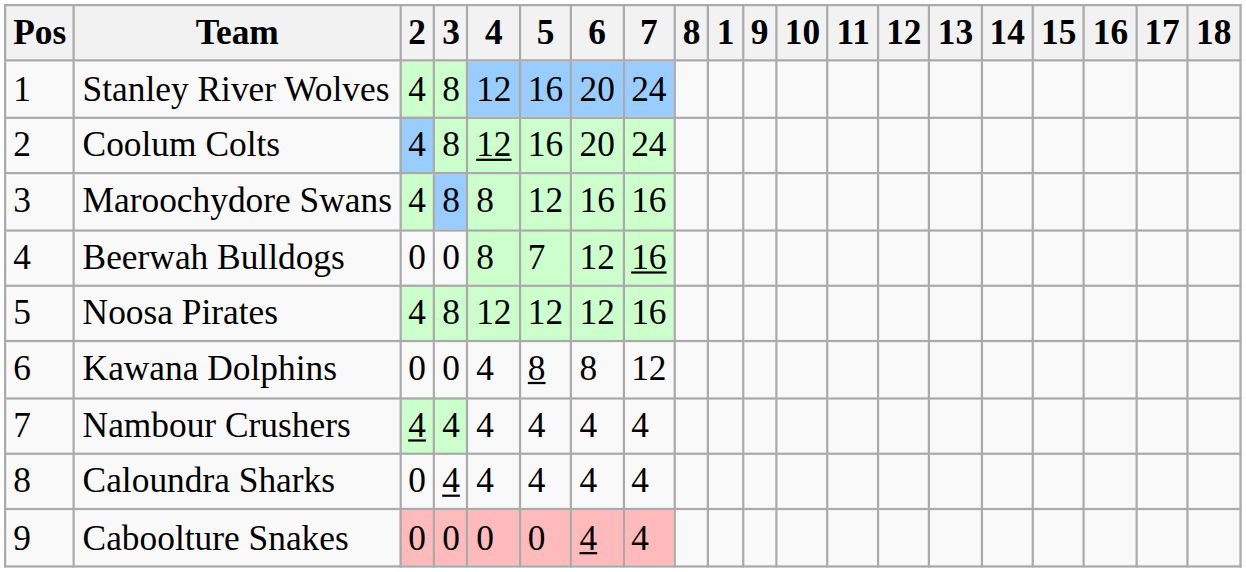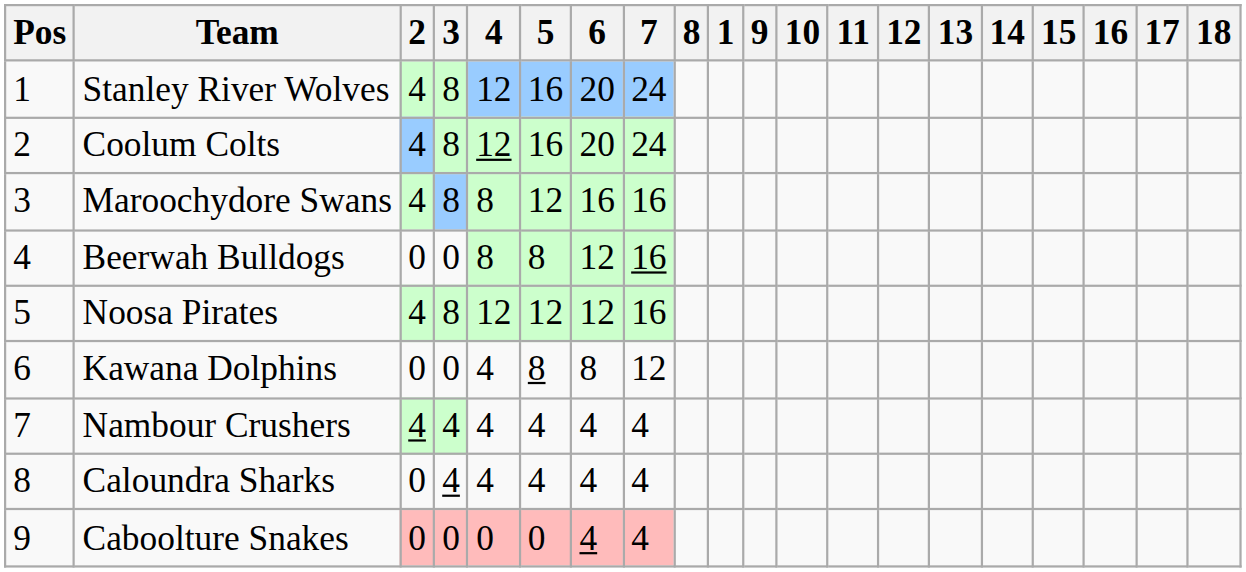 <table class="wikitable">
 <tr>
 <th>Pos</th>
 <th>Team</th>
 <th>2</th>
 <th>3</th>
 <th>4</th>
 <th>5</th>
 <th>6</th>
 <th>7</th>
 <th>8</th>
 <th>1</th>
 <th>9</th>
 <th>10</th>
 <th>11</th>
 <th>12</th>
 <th>13</th>
 <th>14</th>
 <th>15</th>
 <th>16</th>
 <th>17</th>
 <th>18</th>
 </tr>
 <tr>
 <td>1</td>
 <td> Stanley River Wolves</td>
 <td style="background:#ccffcc;">4</td>
 <td style="background:#ccffcc;">8</td>
 <td style="background:#99ccff;">12</td>
 <td style="background:#99ccff;">16</td>
 <td style="background:#99ccff;">20</td>
 <td style="background:#99ccff;">24</td>
 <td></td>
 <td></td>
 <td></td>
 <td></td>
 <td></td>
 <td></td>
 <td></td>
 <td></td>
 <td></td>
 <td></td>
 <td></td>
 <td></td>
 </tr>
 <tr>
 <td>2</td>
 <td> Coolum Colts</td>
 <td style="background:#99ccff;">4</td>
 <td style="background:#ccffcc;">8</td>
 <td style="background:#ccffcc;"><u>12</u></td>
 <td style="background:#ccffcc;">16</td>
 <td style="background:#ccffcc;">20</td>
 <td style="background:#ccffcc;">24</td>
 <td></td>
 <td></td>
 <td></td>
 <td></td>
 <td></td>
 <td></td>
 <td></td>
 <td></td>
 <td></td>
 <td></td>
 <td></td>
 <td></td>
 </tr>
 <tr>
 <td>3</td>
 <td> Maroochydore Swans</td>
 <td style="background:#ccffcc;">4</td>
 <td style="background:#99ccff;">8</td>
 <td style="background:#ccffcc;">8</td>
 <td style="background:#ccffcc;">12</td>
 <td style="background:#ccffcc;">16</td>
 <td style="background:#ccffcc;">16</td>
 <td></td>
 <td></td>
 <td></td>
 <td></td>
 <td></td>
 <td></td>
 <td></td>
 <td></td>
 <td></td>
 <td></td>
 <td></td>
 <td></td>
 </tr>
 <tr>
 <td>4</td>
 <td> Beerwah Bulldogs</td>
 <td>0</td>
 <td>0</td>
 <td style="background:#ccffcc;">8</td>
-<td style="background:#ccffcc;">7</td>
+<td style="background:#ccffcc;">8</td>
 <td style="background:#ccffcc;">12</td>
 <td style="background:#ccffcc;"><u>16</u></td>
 <td></td>
 <td></td>
 <td></td>
 <td></td>
 <td></td>
 <td></td>
 <td></td>
 <td></td>
 <td></td>
 <td></td>
 <td></td>
 <td></td>
 </tr>
 <tr>
 <td>5</td>
 <td> Noosa Pirates</td>
 <td style="background:#ccffcc;">4</td>
 <td style="background:#ccffcc;">8</td>
 <td style="background:#ccffcc;">12</td>
 <td style="background:#ccffcc;">12</td>
 <td style="background:#ccffcc;">12</td>
 <td style="background:#ccffcc;">16</td>
 <td></td>
 <td></td>
 <td></td>
 <td></td>
 <td></td>
 <td></td>
 <td></td>
 <td></td>
 <td></td>
 <td></td>
 <td></td>
 <td></td>
 </tr>
 <tr>
 <td>6</td>
 <td> Kawana Dolphins</td>
 <td>0</td>
 <td>0</td>
 <td>4</td>
 <td><u>8</u></td>
 <td>8</td>
 <td>12</td>
 <td></td>
 <td></td>
 <td></td>
 <td></td>
 <td></td>
 <td></td>
 <td></td>
 <td></td>
 <td></td>
 <td></td>
 <td></td>
 <td></td>
 </tr>
 <tr>
 <td>7</td>
 <td> Nambour Crushers</td>
 <td style="background:#ccffcc;"><u>4</u></td>
 <td style="background:#ccffcc;">4</td>
 <td>4</td>
 <td>4</td>
 <td>4</td>
 <td>4</td>
 <td></td>
 <td></td>
 <td></td>
 <td></td>
 <td></td>
 <td></td>
 <td></td>
 <td></td>
 <td></td>
 <td></td>
 <td></td>
 <td></td>
 </tr>
 <tr>
 <td>8</td>
 <td> Caloundra Sharks</td>
 <td>0</td>
 <td><u>4</u></td>
 <td>4</td>
 <td>4</td>
 <td>4</td>
 <td>4</td>
 <td></td>
 <td></td>
 <td></td>
 <td></td>
 <td></td>
 <td></td>
 <td></td>
 <td></td>
 <td></td>
 <td></td>
 <td></td>
 <td></td>
 </tr>
 <tr>
 <td>9</td>
 <td> Caboolture Snakes</td>
 <td style="background:#ffbbbb;">0</td>
 <td style="background:#ffbbbb;">0</td>
 <td style="background:#ffbbbb;">0</td>
 <td style="background:#ffbbbb;">0</td>
 <td style="background:#ffbbbb;"><u>4</u></td>
 <td style="background:#ffbbbb;">4</td>
 <td></td>
 <td></td>
 <td></td>
 <td></td>
 <td></td>
 <td></td>
 <td></td>
 <td></td>
 <td></td>
 <td></td>
 <td></td>
 <td></td>
 </tr>
 </table>
